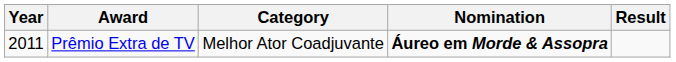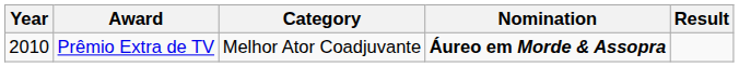 <table class="wikitable">
 <tr>
 <th>Year</th>
 <th>Award</th>
 <th>Category</th>
 <th>Nomination</th>
 <th>Result</th>
 </tr>
 <tr>
-<td>2011</td>
+<td>2010</td>
 <td><a href='#'>Prêmio Extra de TV</a></td>
 <td>Melhor Ator Coadjuvante</td>
 <td><strong>Áureo em <em>Morde & Assopra</em></strong></td>
 <td></td>
 </tr>
 </table>
